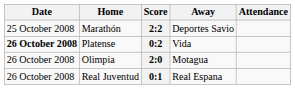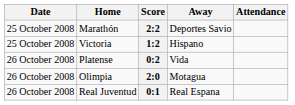 <table class="wikitable">
 <tr>
 <th>Date</th>
 <th>Home</th>
 <th>Score</th>
 <th>Away</th>
 <th>Attendance</th>
 </tr>
 <tr>
 <td>25 October 2008</td>
 <td>Marathón</td>
 <th>2:2</th>
 <td>Deportes Savio</td>
 <td></td>
 </tr>
 <tr>
-<td><strong>26 October 2008</strong></td>
+<td>25 October 2008</td>
+<td>Victoria</td>
+<th>1:2</th>
+<td>Hispano</td>
+<td></td>
+</tr>
+<tr>
+<td>26 October 2008</td>
 <td>Platense</td>
 <th>0:2</th>
 <td>Vida</td>
 <td></td>
 </tr>
 <tr>
 <td>26 October 2008</td>
 <td>Olimpia</td>
 <th>2:0</th>
 <td>Motagua</td>
 <td></td>
 </tr>
 <tr>
 <td>26 October 2008</td>
 <td>Real Juventud</td>
 <th>0:1</th>
 <td>Real Espana</td>
 <td></td>
 </tr>
 </table>
